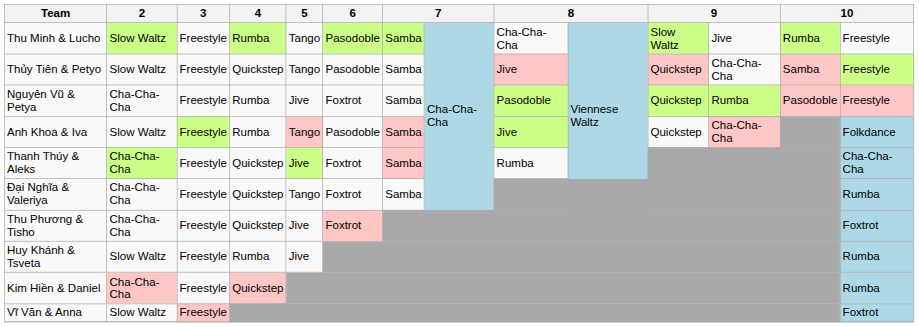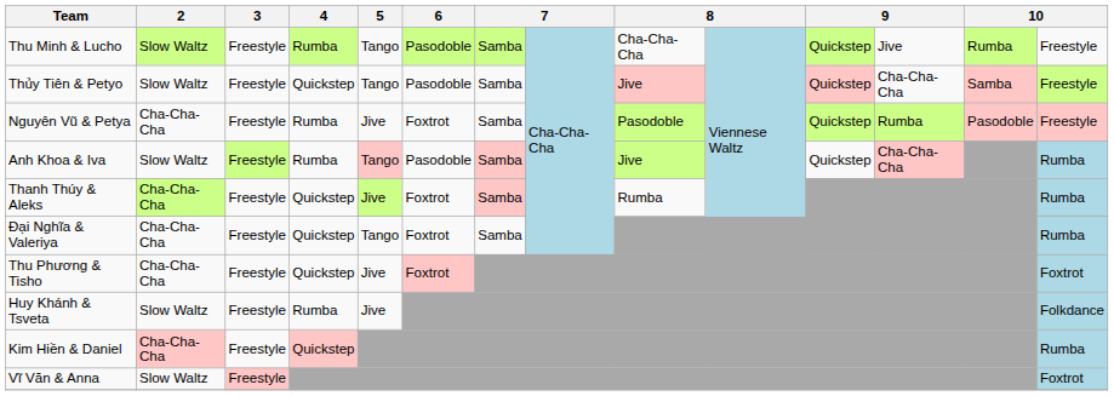 <table class="wikitable" style="margin:auto;">
 <tr>
 <th>Team</th>
 <th>2</th>
 <th>3</th>
 <th>4</th>
 <th>5</th>
 <th>6</th>
 <th colspan=2>7</th>
 <th colspan=2>8</th>
 <th colspan=2>9</th>
 <th colspan=2>10</th>
 </tr>
 <tr>
 <td>Thu Minh & Lucho</td>
 <td bgcolor="#ccff88">Slow Waltz</td>
 <td>Freestyle</td>
 <td bgcolor="#ccff88">Rumba</td>
 <td>Tango</td>
 <td bgcolor="#ccff88">Pasodoble</td>
 <td bgcolor="#ccff88">Samba</td>
 <td rowspan=6 bgcolor="lightblue">Cha-Cha-Cha</td>
 <td>Cha-Cha-Cha</td>
 <td rowspan=6 bgcolor="lightblue">Viennese Waltz</td>
-<td bgcolor="#ccff88">Slow Waltz</td>
+<td bgcolor="#ccff88">Quickstep</td>
 <td>Jive</td>
 <td bgcolor="#ccff88">Rumba</td>
 <td>Freestyle</td>
 </tr>
 <tr>
 <td>Thủy Tiên & Petyo</td>
 <td>Slow Waltz</td>
 <td>Freestyle</td>
 <td>Quickstep</td>
 <td>Tango</td>
 <td>Pasodoble</td>
 <td>Samba</td>
 <td bgcolor="#ffc6c6">Jive</td>
 <td bgcolor="#ffc6c6">Quickstep</td>
 <td>Cha-Cha-Cha</td>
 <td bgcolor="#ffc6c6">Samba</td>
 <td bgcolor="#ccff88">Freestyle</td>
 </tr>
 <tr>
 <td>Nguyên Vũ & Petya</td>
 <td>Cha-Cha-Cha</td>
 <td>Freestyle</td>
 <td>Rumba</td>
 <td>Jive</td>
 <td>Foxtrot</td>
 <td>Samba</td>
 <td bgcolor="#ccff88">Pasodoble</td>
 <td bgcolor="#ccff88">Quickstep</td>
 <td bgcolor="#ccff88">Rumba</td>
 <td bgcolor="#ffc6c6">Pasodoble</td>
 <td bgcolor="#ffc6c6">Freestyle</td>
 </tr>
 <tr>
 <td>Anh Khoa & Iva</td>
 <td>Slow Waltz</td>
 <td bgcolor="#ccff88">Freestyle</td>
 <td>Rumba</td>
 <td bgcolor="#ffc6c6">Tango</td>
 <td>Pasodoble</td>
 <td bgcolor="#ffc6c6">Samba</td>
 <td bgcolor="#ccff88">Jive</td>
 <td>Quickstep</td>
 <td bgcolor="#ffc6c6">Cha-Cha-Cha</td>
 <td bgcolor="darkgray" colspan="1"></td>
-<td bgcolor="lightblue">Folkdance</td>
+<td bgcolor="lightblue">Rumba</td>
 </tr>
 <tr>
 <td>Thanh Thúy & Aleks</td>
 <td bgcolor="#ccff88">Cha-Cha-Cha</td>
 <td>Freestyle</td>
 <td>Quickstep</td>
 <td bgcolor="#ccff88">Jive</td>
 <td>Foxtrot</td>
 <td bgcolor="#ffc6c6">Samba</td>
 <td>Rumba</td>
 <td bgcolor="darkgray" colspan="3"></td>
-<td bgcolor="lightblue">Cha-Cha-Cha</td>
+<td bgcolor="lightblue">Rumba</td>
 </tr>
 <tr>
 <td>Đại Nghĩa & Valeriya</td>
 <td>Cha-Cha-Cha</td>
 <td>Freestyle</td>
 <td>Quickstep</td>
 <td>Tango</td>
 <td>Foxtrot</td>
 <td>Samba</td>
 <td bgcolor="darkgray" colspan="5"></td>
 <td bgcolor="lightblue">Rumba</td>
 </tr>
 <tr>
 <td>Thu Phương & Tisho</td>
 <td>Cha-Cha-Cha</td>
 <td>Freestyle</td>
 <td>Quickstep</td>
 <td>Jive</td>
 <td bgcolor="#ffc6c6">Foxtrot</td>
 <td bgcolor="darkgray" colspan="7"></td>
 <td bgcolor="lightblue">Foxtrot</td>
 </tr>
 <tr>
 <td>Huy Khánh & Tsveta</td>
 <td>Slow Waltz</td>
 <td>Freestyle</td>
 <td>Rumba</td>
 <td>Jive</td>
 <td bgcolor="darkgray" colspan="8"></td>
-<td bgcolor="lightblue">Rumba</td>
+<td bgcolor="lightblue">Folkdance</td>
 </tr>
 <tr>
 <td>Kim Hiền & Daniel</td>
 <td bgcolor="#ffc6c6">Cha-Cha-Cha</td>
 <td>Freestyle</td>
 <td bgcolor="#ffc6c6">Quickstep</td>
 <td bgcolor="darkgray" colspan="9"></td>
 <td bgcolor="lightblue">Rumba</td>
 </tr>
 <tr>
 <td>Vĩ Văn & Anna</td>
 <td>Slow Waltz</td>
 <td bgcolor="#ffc6c6">Freestyle</td>
 <td bgcolor="darkgray" colspan="10"></td>
 <td bgcolor="lightblue">Foxtrot</td>
 </tr>
 <tr>
 </tr>
 </table>
